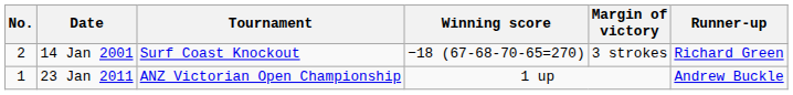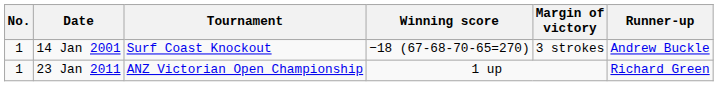 <table class="wikitable" style="font-size:95%;">
 <tr>
 <th>No.</th>
 <th>Date</th>
 <th>Tournament</th>
 <th>Winning score</th>
 <th>Margin of<br>victory</th>
 <th>Runner-up</th>
 </tr>
 <tr>
-<td align=center>2</td>
+<td align=center>1</td>
 <td align=right>14 Jan <a href='#'>2001</a></td>
 <td><a href='#'>Surf Coast Knockout</a></td>
 <td>−18 (67-68-70-65=270)</td>
 <td>3 strokes</td>
-<td> <a href='#'>Richard Green</a></td>
+<td> <a href='#'>Andrew Buckle</a></td>
 </tr>
 <tr>
 <td align=center>1</td>
 <td align=right>23 Jan <a href='#'>2011</a></td>
 <td><a href='#'>ANZ Victorian Open Championship</a></td>
 <td colspan=2 align=center>1 up</td>
-<td> <a href='#'>Andrew Buckle</a></td>
+<td> <a href='#'>Richard Green</a></td>
 </tr>
 </table>
